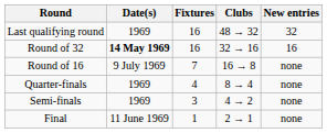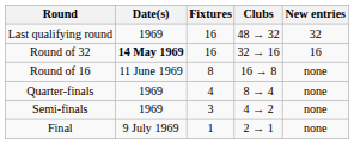 <table class="wikitable" style="text-align:center">
 <tr>
 <th>Round</th>
 <th>Date(s)</th>
 <th>Fixtures</th>
 <th>Clubs</th>
 <th>New entries</th>
 </tr>
 <tr>
 <td>Last qualifying round</td>
 <td>1969</td>
 <td>16</td>
 <td>48 → 32</td>
 <td>32</td>
 </tr>
 <tr>
 <td>Round of 32</td>
 <td><strong>14 May 1969</strong></td>
 <td>16</td>
 <td>32 → 16</td>
 <td>16</td>
 </tr>
 <tr>
 <td>Round of 16</td>
-<td>9 July 1969</td>
-<td>7</td>
+<td>11 June 1969</td>
+<td>8</td>
 <td>16 → 8</td>
 <td>none</td>
 </tr>
 <tr>
 <td>Quarter-finals</td>
 <td>1969</td>
 <td>4</td>
 <td>8 → 4</td>
 <td>none</td>
 </tr>
 <tr>
 <td>Semi-finals</td>
 <td>1969</td>
 <td>3</td>
 <td>4 → 2</td>
 <td>none</td>
 </tr>
 <tr>
 <td>Final</td>
-<td>11 June 1969</td>
+<td>9 July 1969</td>
 <td>1</td>
 <td>2 → 1</td>
 <td>none</td>
 </tr>
 </table>
